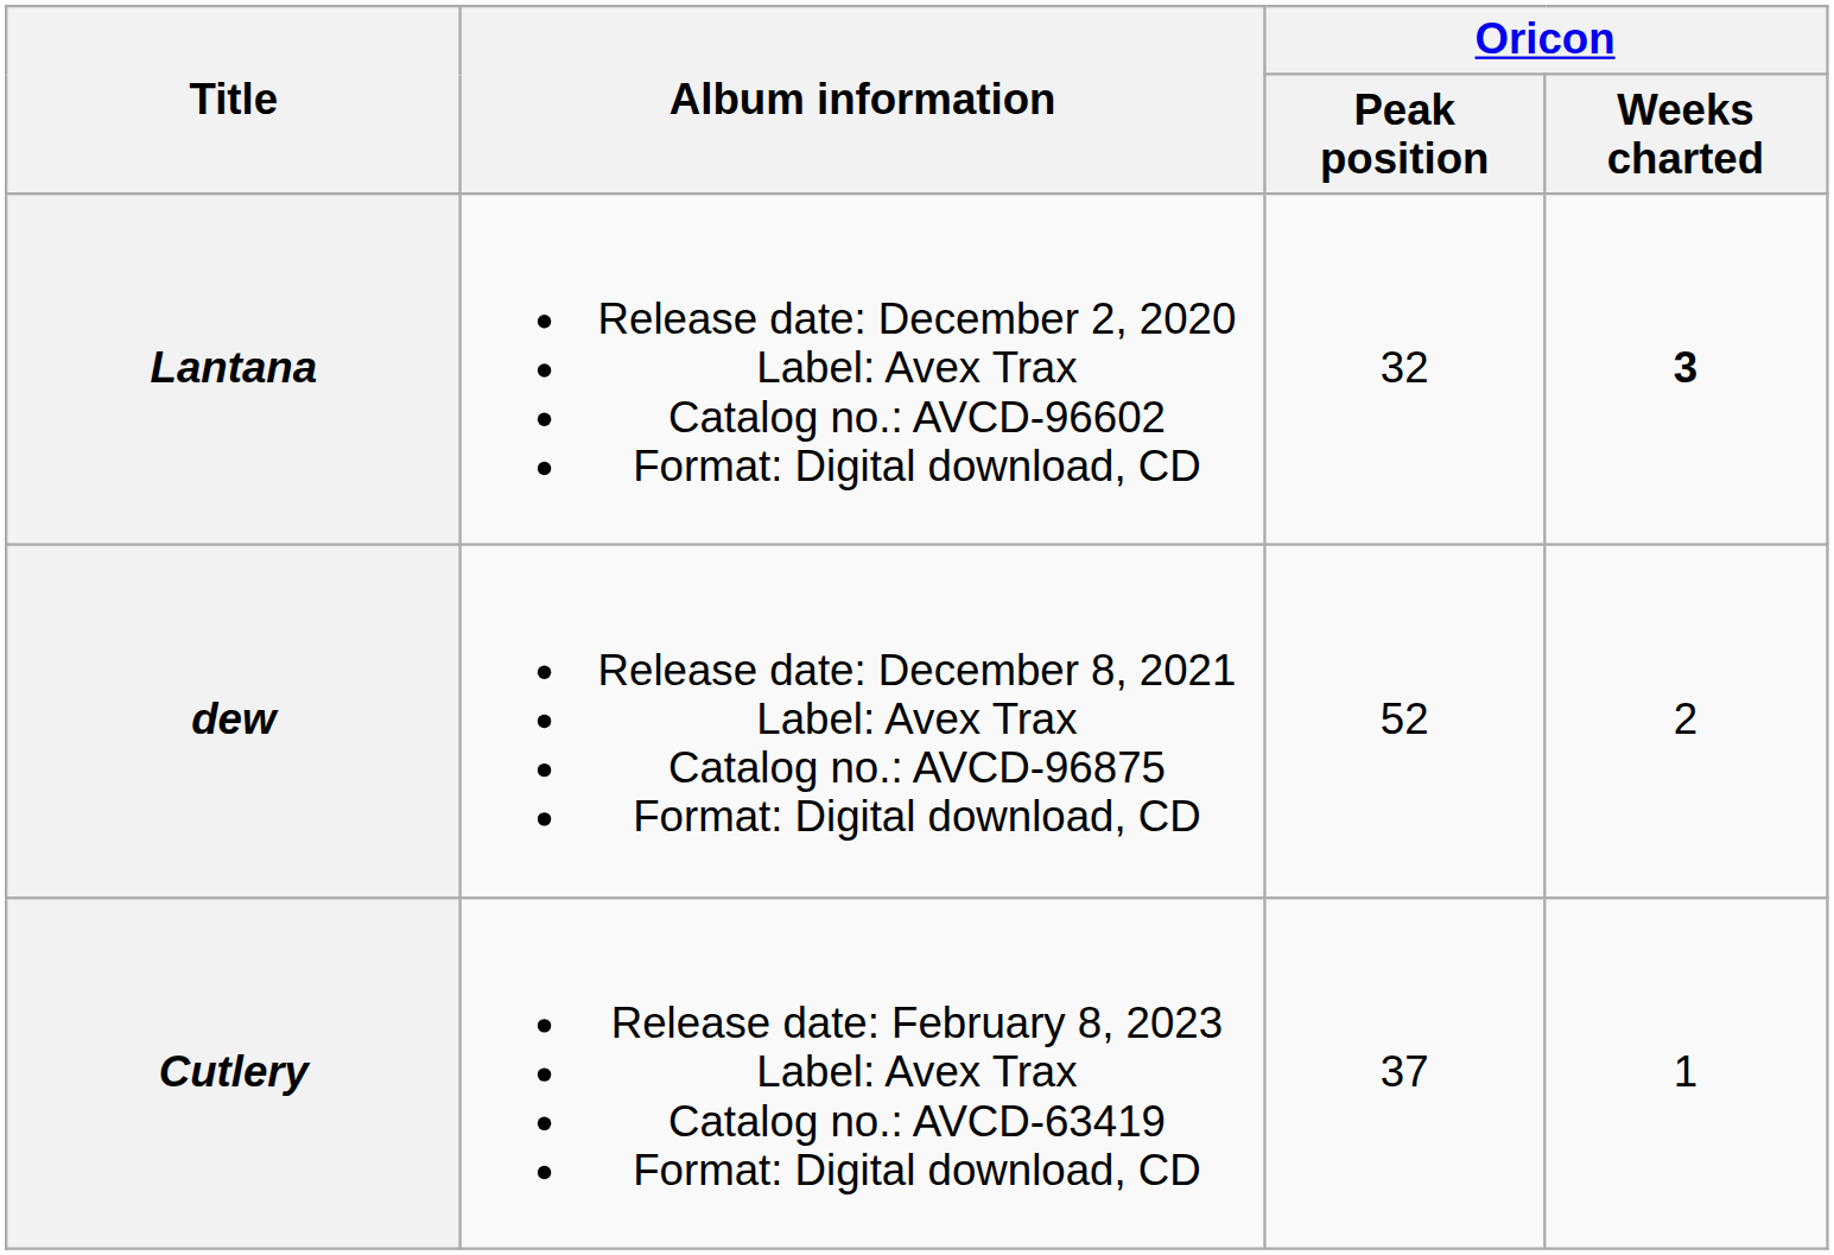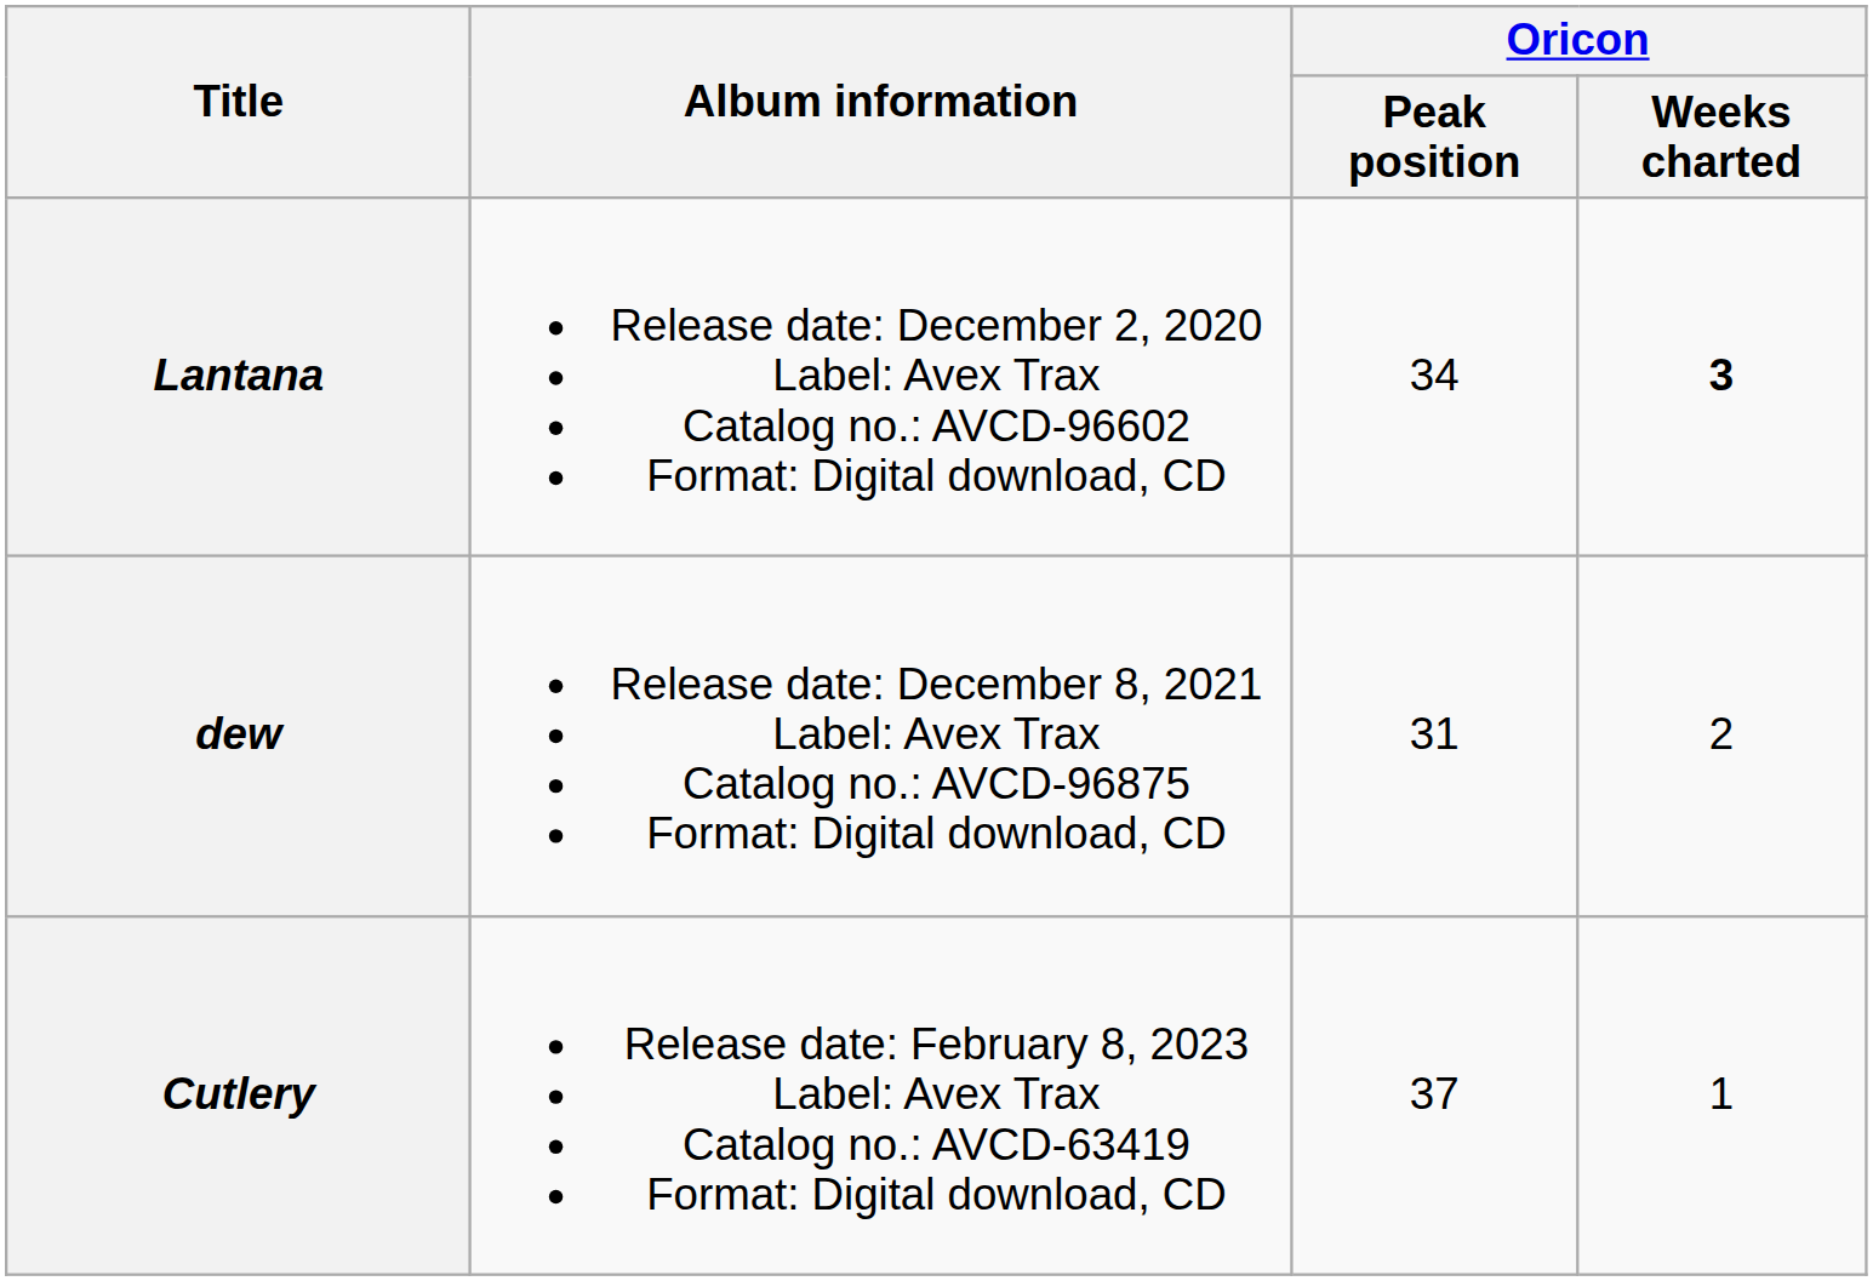 <table class="wikitable plainrowheaders" style="text-align:center">
 <tr>
 <th rowspan=2; style="width:10em;">Title</th>
 <th rowspan=2; style="width:18em;">Album information</th>
 <th colspan=2; style="width:6em;"><a href='#'>Oricon</a><br></th>
 </tr>
 <tr>
 <th style="width:6em;">Peak<br>position</th>
 <th style="width:6em;">Weeks<br> charted</th>
 </tr>
 <tr>
 <th scope="row"><em>Lantana</em></th>
 <td><br><ul><li>Release date: December 2, 2020</li><li>Label: Avex Trax</li><li>Catalog no.: AVCD-96602</li><li>Format: Digital download, CD</li></ul></td>
-<td>32</td>
+<td>34</td>
 <td><strong>3<br></strong></td>
 </tr>
 <tr>
 <th scope="row"><em>dew</em></th>
 <td><br><ul><li>Release date: December 8, 2021</li><li>Label: Avex Trax</li><li>Catalog no.: AVCD-96875</li><li>Format: Digital download, CD</li></ul></td>
-<td>52</td>
+<td>31</td>
 <td>2</td>
 </tr>
 <tr>
 <th scope="row"><em>Cutlery</em></th>
 <td><br><ul><li>Release date: February 8, 2023</li><li>Label: Avex Trax</li><li>Catalog no.: AVCD-63419</li><li>Format: Digital download, CD</li></ul></td>
 <td>37</td>
 <td>1</td>
 </tr>
 </table>
